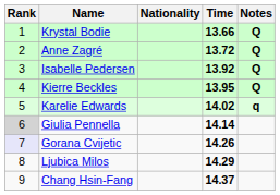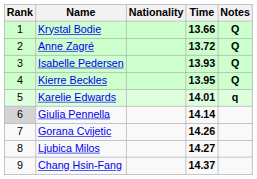 <table class="wikitable sortable" style="text-align:center">
 <tr>
 <th>Rank</th>
 <th>Name</th>
 <th>Nationality</th>
 <th>Time</th>
 <th>Notes</th>
 </tr>
 <tr bgcolor=ccffcc>
 <td>1</td>
 <td align=left><a href='#'>Krystal Bodie</a></td>
 <td align=left></td>
 <td><strong>13.66</strong></td>
 <td><strong>Q</strong></td>
 </tr>
 <tr bgcolor=ccffcc>
 <td>2</td>
 <td align=left><a href='#'>Anne Zagré</a></td>
 <td align=left></td>
 <td><strong>13.72</strong></td>
 <td><strong>Q</strong></td>
 </tr>
 <tr bgcolor=ccffcc>
 <td>3</td>
 <td align=left><a href='#'>Isabelle Pedersen</a></td>
 <td align=left></td>
-<td><strong>13.92</strong></td>
+<td><strong>13.93</strong></td>
 <td><strong>Q</strong></td>
 </tr>
 <tr bgcolor=ccffcc>
 <td>4</td>
 <td align=left><a href='#'>Kierre Beckles</a></td>
 <td align=left></td>
 <td><strong>13.95</strong></td>
 <td><strong>Q</strong></td>
 </tr>
 <tr bgcolor=ddffdd>
 <td>5</td>
 <td align=left><a href='#'>Karelie Edwards</a></td>
 <td align=left></td>
-<td><strong>14.02</strong></td>
+<td><strong>14.01</strong></td>
 <td><strong>q</strong></td>
 </tr>
 <tr>
 <td style="background: lightgrey;">6</td>
 <td align=left><a href='#'>Giulia Pennella</a></td>
 <td align=left></td>
 <td><strong>14.14</strong></td>
 <td></td>
 </tr>
 <tr>
-<td style="background: lavender;">7</td>
+<td>7</td>
 <td align=left><a href='#'>Gorana Cvijetic</a></td>
 <td align=left></td>
 <td><strong>14.26</strong></td>
 <td></td>
 </tr>
 <tr>
 <td>8</td>
 <td align=left><a href='#'>Ljubica Milos</a></td>
 <td align=left></td>
-<td><strong>14.29</strong></td>
+<td><strong>14.27</strong></td>
 <td></td>
 </tr>
 <tr>
 <td>9</td>
 <td align=left><a href='#'>Chang Hsin-Fang</a></td>
 <td align=left></td>
 <td><strong>14.37</strong></td>
 <td></td>
 </tr>
 </table>
